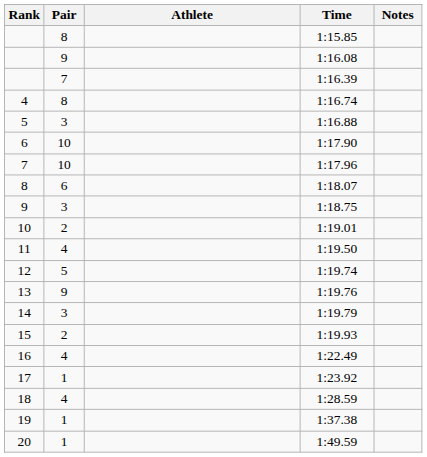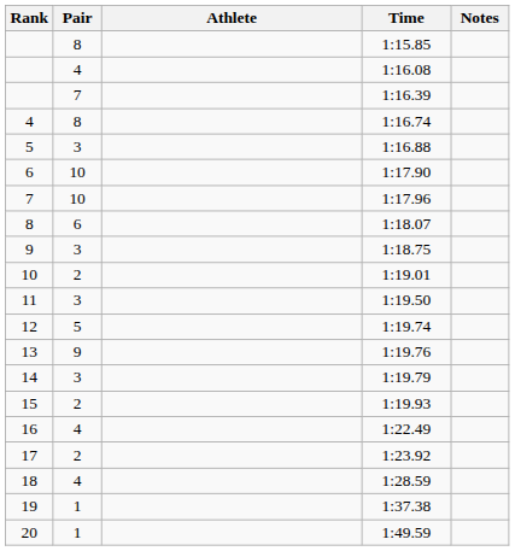 <table class=wikitable style="text-align:center">
 <tr>
 <th width=40>Rank</th>
 <th width=40>Pair</th>
 <th width=250>Athlete</th>
 <th width=80>Time</th>
 <th width=50>Notes</th>
 </tr>
 <tr>
 <td></td>
 <td>8</td>
 <td align=left></td>
 <td>1:15.85</td>
 <td></td>
 </tr>
 <tr>
 <td></td>
-<td>9</td>
+<td>4</td>
 <td align=left></td>
 <td>1:16.08</td>
 <td></td>
 </tr>
 <tr>
 <td></td>
 <td>7</td>
 <td align=left></td>
 <td>1:16.39</td>
 <td></td>
 </tr>
 <tr>
 <td>4</td>
 <td>8</td>
 <td align=left></td>
 <td>1:16.74</td>
 <td></td>
 </tr>
 <tr>
 <td>5</td>
 <td>3</td>
 <td align=left></td>
 <td>1:16.88</td>
 <td></td>
 </tr>
 <tr>
 <td>6</td>
 <td>10</td>
 <td align=left></td>
 <td>1:17.90</td>
 <td></td>
 </tr>
 <tr>
 <td>7</td>
 <td>10</td>
 <td align=left></td>
 <td>1:17.96</td>
 <td></td>
 </tr>
 <tr>
 <td>8</td>
 <td>6</td>
 <td align=left></td>
 <td>1:18.07</td>
 <td></td>
 </tr>
 <tr>
 <td>9</td>
 <td>3</td>
 <td align=left></td>
 <td>1:18.75</td>
 <td></td>
 </tr>
 <tr>
 <td>10</td>
 <td>2</td>
 <td align=left></td>
 <td>1:19.01</td>
 <td></td>
 </tr>
 <tr>
 <td>11</td>
-<td>4</td>
+<td>3</td>
 <td align=left></td>
 <td>1:19.50</td>
 <td></td>
 </tr>
 <tr>
 <td>12</td>
 <td>5</td>
 <td align=left></td>
 <td>1:19.74</td>
 <td></td>
 </tr>
 <tr>
 <td>13</td>
 <td>9</td>
 <td align=left></td>
 <td>1:19.76</td>
 <td></td>
 </tr>
 <tr>
 <td>14</td>
 <td>3</td>
 <td align=left></td>
 <td>1:19.79</td>
 <td></td>
 </tr>
 <tr>
 <td>15</td>
 <td>2</td>
 <td align=left></td>
 <td>1:19.93</td>
 <td></td>
 </tr>
 <tr>
 <td>16</td>
 <td>4</td>
 <td align=left></td>
 <td>1:22.49</td>
 <td></td>
 </tr>
 <tr>
 <td>17</td>
-<td>1</td>
+<td>2</td>
 <td align=left></td>
 <td>1:23.92</td>
 <td></td>
 </tr>
 <tr>
 <td>18</td>
 <td>4</td>
 <td align=left></td>
 <td>1:28.59</td>
 <td></td>
 </tr>
 <tr>
 <td>19</td>
 <td>1</td>
 <td align=left></td>
 <td>1:37.38</td>
 <td></td>
 </tr>
 <tr>
 <td>20</td>
 <td>1</td>
 <td align=left></td>
 <td>1:49.59</td>
 <td></td>
 </tr>
 </table>
